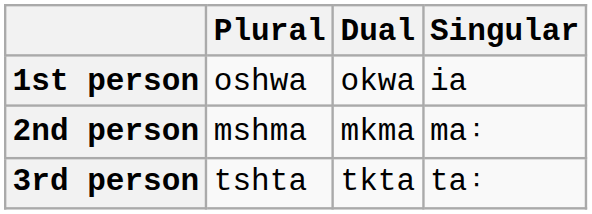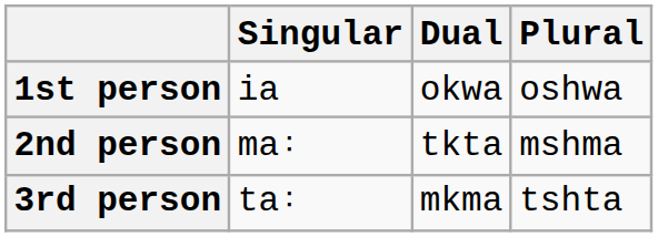 <table class="wikitable">
 <tr>
 <th></th>
+<th>Singular</th>
+<th>Dual</th>
 <th>Plural</th>
-<th>Dual</th>
-<th>Singular</th>
 </tr>
 <tr>
 <th>1st person</th>
+<td>ia</td>
+<td>okwa</td>
 <td>oshwa</td>
-<td>okwa</td>
-<td>ia</td>
 </tr>
 <tr>
 <th>2nd person</th>
+<td>ma꞉</td>
+<td>tkta</td>
 <td>mshma</td>
-<td>mkma</td>
-<td>ma꞉</td>
 </tr>
 <tr>
 <th>3rd person</th>
+<td>ta꞉</td>
+<td>mkma</td>
 <td>tshta</td>
-<td>tkta</td>
-<td>ta꞉</td>
 </tr>
 </table>
